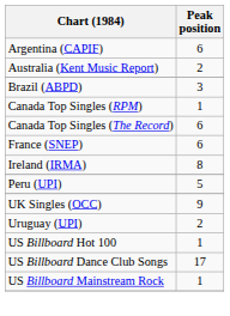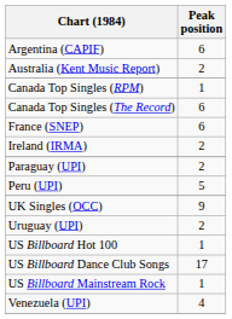 <table class="wikitable sortable">
 <tr>
 <th>Chart (1984)</th>
 <th>Peak<br>position</th>
 </tr>
 <tr>
 <td>Argentina (<a href='#'>CAPIF</a>)</td>
 <td align="center">6</td>
 </tr>
 <tr>
 <td>Australia (<a href='#'>Kent Music Report</a>)</td>
 <td style="text-align:center;">2</td>
 </tr>
 <tr>
 </tr>
 <tr>
 </tr>
 <tr>
-<td>Brazil (<a href='#'>ABPD</a>)</td>
-<td align="center">3</td>
-</tr>
-<tr>
 <td>Canada Top Singles (<em><a href='#'>RPM</a></em>)</td>
 <td style="text-align:center;">1</td>
 </tr>
 <tr>
 <td>Canada Top Singles (<em><a href='#'>The Record</a></em>)</td>
 <td style="text-align:center;">6</td>
 </tr>
 <tr>
 <td>France (<a href='#'>SNEP</a>)</td>
 <td align="center">6</td>
 </tr>
 <tr>
 <td>Ireland (<a href='#'>IRMA</a>)</td>
-<td style="text-align:center;">8</td>
+<td style="text-align:center;">2</td>
 </tr>
 <tr>
 </tr>
 <tr>
+</tr>
+<tr>
+<td>Paraguay (<a href='#'>UPI</a>)</td>
+<td align="center">2</td>
 </tr>
 <tr>
 <td>Peru (<a href='#'>UPI</a>)</td>
 <td align="center">5</td>
 </tr>
 <tr>
 </tr>
 <tr>
 </tr>
 <tr>
 <td>UK Singles (<a href='#'>OCC</a>)</td>
 <td style="text-align:center;">9</td>
 </tr>
 <tr>
 <td>Uruguay (<a href='#'>UPI</a>)</td>
 <td align="center">2</td>
 </tr>
 <tr>
 <td>US <em>Billboard</em> Hot 100</td>
 <td style="text-align:center;">1</td>
 </tr>
 <tr>
 <td>US <em>Billboard</em> Dance Club Songs</td>
 <td style="text-align:center;">17</td>
 </tr>
 <tr>
 <td>US <a href='#'><em>Billboard</em> Mainstream Rock</a></td>
 <td style="text-align:center;">1</td>
 </tr>
 <tr>
+<td>Venezuela (<a href='#'>UPI</a>)</td>
+<td align="center">4</td>
+</tr>
+<tr>
 </tr>
 </table>
